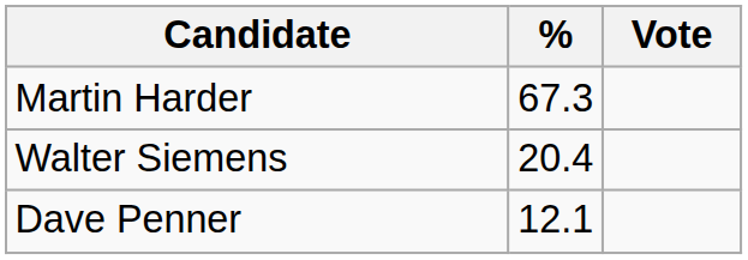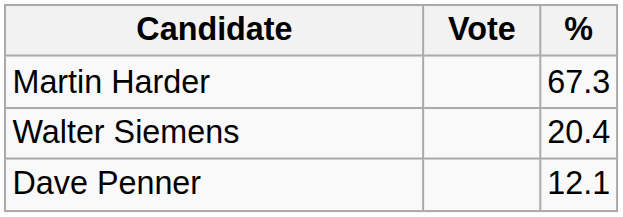 <table class="wikitable">
 <tr>
 <th bgcolor="#DDDDFF" width="200px">Candidate</th>
+<th bgcolor="#DDDDFF" width="50px">Vote</th>
 <th bgcolor="#DDDDFF" width="30px">%</th>
-<th bgcolor="#DDDDFF" width="50px">Vote</th>
 </tr>
 <tr>
 <td>Martin Harder</td>
+<td></td>
 <td>67.3</td>
-<td></td>
 </tr>
 <tr>
 <td>Walter Siemens</td>
+<td></td>
 <td>20.4</td>
-<td></td>
 </tr>
 <tr>
 <td>Dave Penner</td>
+<td></td>
 <td>12.1</td>
-<td></td>
 </tr>
 </table>
